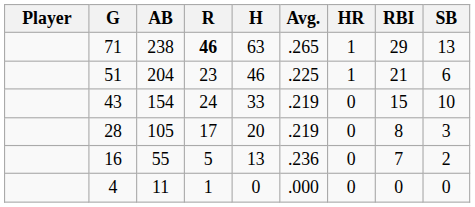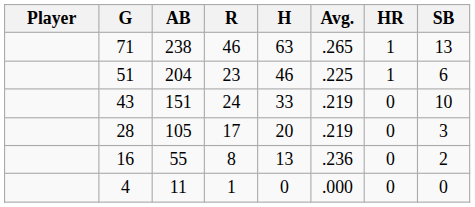 <table class="wikitable sortable">
 <tr>
 <th bgcolor="#DDDDFF" width="16%">Player</th>
 <th bgcolor="#DDDDFF" width="9%">G</th>
 <th bgcolor="#DDDDFF" width="9%">AB</th>
 <th bgcolor="#DDDDFF" width="9%">R</th>
 <th bgcolor="#DDDDFF" width="9%">H</th>
 <th bgcolor="#DDDDFF" width="9%">Avg.</th>
 <th bgcolor="#DDDDFF" width="9%">HR</th>
-<th bgcolor="#DDDDFF" width="9%">RBI</th>
 <th bgcolor="#DDDDFF" width="9%">SB</th>
 </tr>
 <tr align="center">
 <td></td>
 <td>71</td>
 <td>238</td>
-<td><strong>46</strong></td>
+<td>46</td>
 <td>63</td>
 <td>.265</td>
 <td>1</td>
-<td>29</td>
 <td>13</td>
 </tr>
 <tr align="center">
 <td></td>
 <td>51</td>
 <td>204</td>
 <td>23</td>
 <td>46</td>
 <td>.225</td>
 <td>1</td>
-<td>21</td>
 <td>6</td>
 </tr>
 <tr align="center">
 <td></td>
 <td>43</td>
-<td>154</td>
+<td>151</td>
 <td>24</td>
 <td>33</td>
 <td>.219</td>
 <td>0</td>
-<td>15</td>
 <td>10</td>
 </tr>
 <tr align="center">
 <td></td>
 <td>28</td>
 <td>105</td>
 <td>17</td>
 <td>20</td>
 <td>.219</td>
 <td>0</td>
-<td>8</td>
 <td>3</td>
 </tr>
 <tr align="center">
 <td></td>
 <td>16</td>
 <td>55</td>
-<td>5</td>
+<td>8</td>
 <td>13</td>
 <td>.236</td>
 <td>0</td>
-<td>7</td>
 <td>2</td>
 </tr>
 <tr align="center">
 <td></td>
 <td>4</td>
 <td>11</td>
 <td>1</td>
 <td>0</td>
 <td>.000</td>
 <td>0</td>
 <td>0</td>
-<td>0</td>
 </tr>
 </table>
